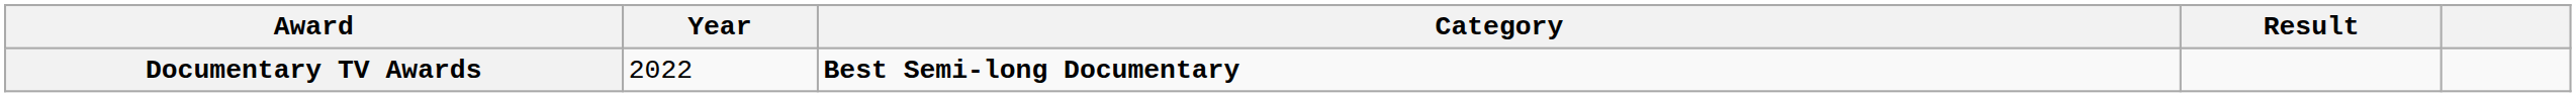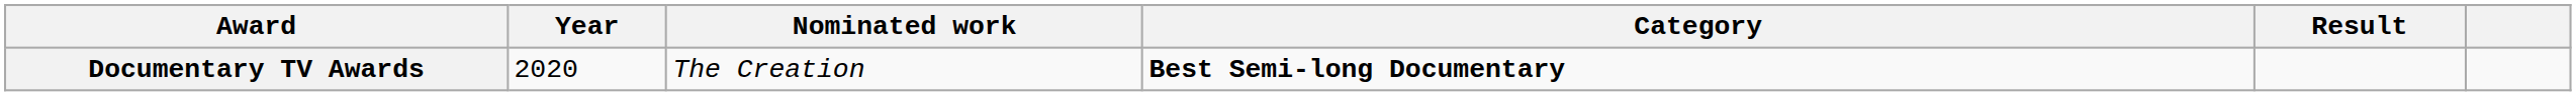 <table class="wikitable sortable plainrowheaders" style="width:99%;">
 <tr>
 <th scope="col" style="width:19%;">Award</th>
 <th scope="col" style="width:6%;">Year</th>
+<th scope="col" style="width:18%;">Nominated work</th>
 <th scope="col" style="width:42%;">Category</th>
 <th scope="col" style="width:8%;">Result</th>
 <th scope="col" style="width:4%;" class="unsortable"></th>
 </tr>
 <tr>
 <th scope="row">Documentary TV Awards</th>
-<td>2022</td>
+<td>2020</td>
+<td><em>The Creation</em></td>
 <td><strong>Best Semi-long Documentary</strong></td>
 <td></td>
 <td style="text-align:center;"></td>
 </tr>
 </table>
